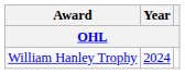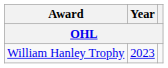 <table class="wikitable">
 <tr>
 <th>Award</th>
 <th>Year</th>
 <th></th>
 </tr>
 <tr ALIGN="center" bgcolor="#e0e0e0">
 <th colspan="3"><a href='#'>OHL</a></th>
 </tr>
 <tr>
 <td><a href='#'>William Hanley Trophy</a></td>
-<td><a href='#'>2024</a></td>
+<td><a href='#'>2023</a></td>
 <td></td>
 </tr>
 </table>
